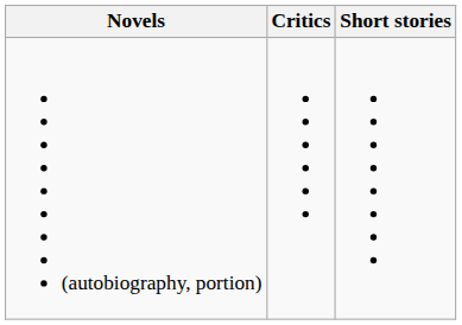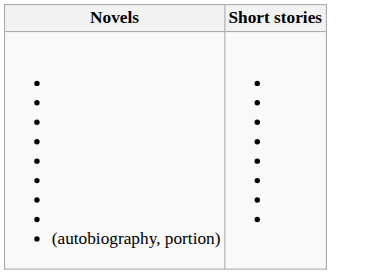 <table class="wikitable" align="center" border="1" cellspacing="5">
 <tr align=center>
 <th>Novels</th>
-<th>Critics</th>
 <th>Short stories</th>
 </tr>
 <tr>
 <td valign="top"><br><ul><li></li><li></li><li> </li><li></li><li></li><li> </li><li></li><li> </li><li><em></em> (autobiography, portion)</li></ul></td>
-<td valign="top"><br><ul><li></li><li></li><li></li><li></li><li></li><li></li></ul></td>
 <td valign="top"><br><ul><li></li><li></li><li></li><li></li><li></li><li></li><li></li><li></li></ul></td>
 </tr>
 </table>
